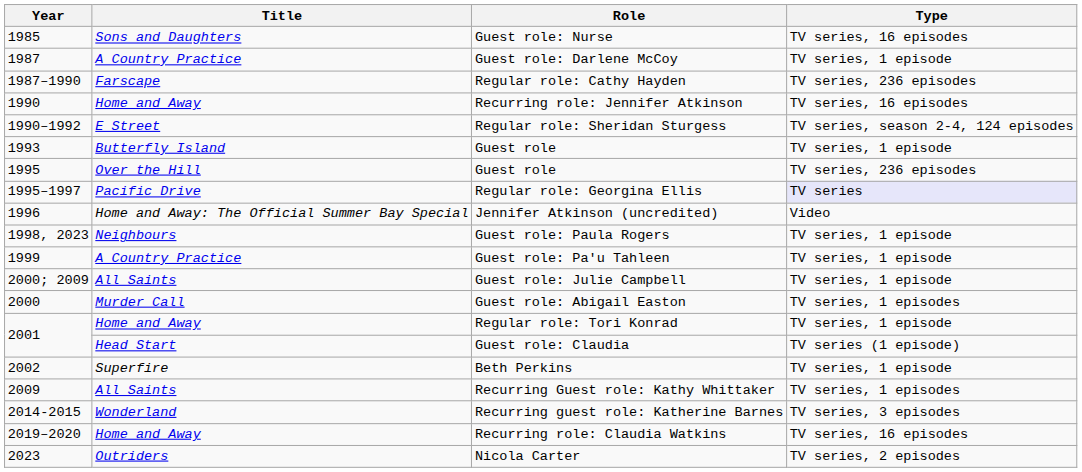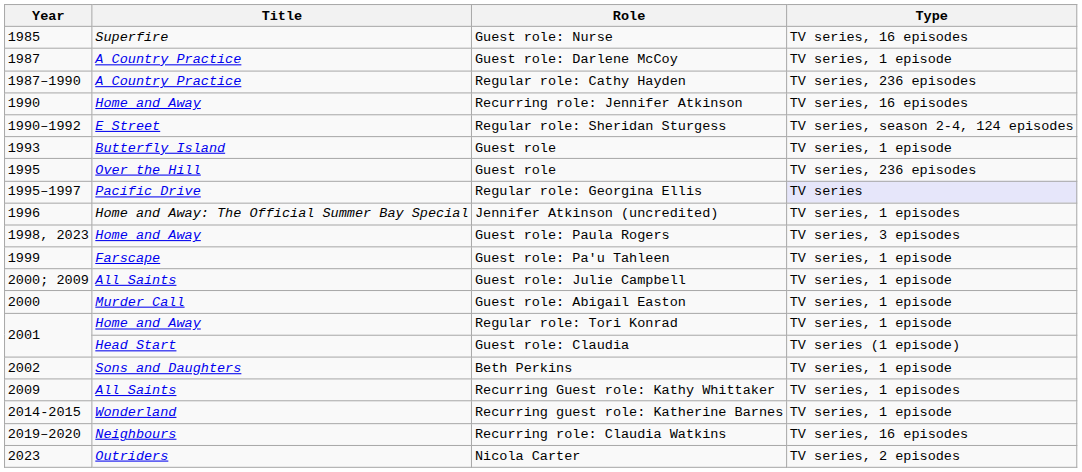 <table class="wikitable sortable plainrowheaders">
 <tr>
 <th scope="col">Year</th>
 <th scope="col">Title</th>
 <th scope="col">Role</th>
 <th scope="col">Type</th>
 </tr>
 <tr>
 <td>1985</td>
-<td><em><a href='#'>Sons and Daughters</a></em></td>
+<td><em>Superfire</em></td>
 <td>Guest role: Nurse</td>
 <td>TV series, 16 episodes</td>
 </tr>
 <tr>
 <td>1987</td>
 <td><em><a href='#'>A Country Practice</a></em></td>
 <td>Guest role: Darlene McCoy</td>
 <td>TV series, 1 episode</td>
 </tr>
 <tr>
 <td>1987–1990</td>
-<td><em><a href='#'>Farscape</a></em></td>
+<td><em><a href='#'>A Country Practice</a></em></td>
 <td>Regular role: Cathy Hayden</td>
 <td>TV series, 236 episodes</td>
 </tr>
 <tr>
 <td>1990</td>
 <td><em><a href='#'>Home and Away</a></em></td>
 <td>Recurring role: Jennifer Atkinson</td>
 <td>TV series, 16 episodes</td>
 </tr>
 <tr>
 <td>1990–1992</td>
 <td><em><a href='#'>E Street</a></em></td>
 <td>Regular role: Sheridan Sturgess</td>
 <td>TV series, season 2-4, 124 episodes</td>
 </tr>
 <tr>
 <td>1993</td>
 <td><em><a href='#'>Butterfly Island</a></em></td>
 <td>Guest role</td>
 <td>TV series, 1 episode</td>
 </tr>
 <tr>
 <td>1995</td>
 <td><em><a href='#'>Over the Hill</a></em></td>
 <td>Guest role</td>
 <td>TV series, 236 episodes</td>
 </tr>
 <tr>
 <td>1995–1997</td>
 <td><em><a href='#'>Pacific Drive</a></em></td>
 <td>Regular role: Georgina Ellis</td>
 <td style="background: lavender;">TV series</td>
 </tr>
 <tr>
 <td>1996</td>
 <td><em>Home and Away: The Official Summer Bay Special</em></td>
 <td>Jennifer Atkinson (uncredited)</td>
-<td>Video</td>
+<td>TV series, 1 episodes</td>
 </tr>
 <tr>
 <td>1998, 2023</td>
-<td><em><a href='#'>Neighbours</a></em></td>
+<td><em><a href='#'>Home and Away</a></em></td>
 <td>Guest role: Paula Rogers</td>
-<td>TV series, 1 episode</td>
+<td>TV series, 3 episodes</td>
 </tr>
 <tr>
 <td>1999</td>
-<td><em><a href='#'>A Country Practice</a></em></td>
+<td><em><a href='#'>Farscape</a></em></td>
 <td>Guest role: Pa'u Tahleen</td>
 <td>TV series, 1 episode</td>
 </tr>
 <tr>
 <td>2000; 2009</td>
 <td><em><a href='#'>All Saints</a></em></td>
 <td>Guest role: Julie Campbell</td>
 <td>TV series, 1 episode</td>
 </tr>
 <tr>
 <td>2000</td>
 <td><em><a href='#'>Murder Call</a></em></td>
 <td>Guest role: Abigail Easton</td>
-<td>TV series, 1 episodes</td>
+<td>TV series, 1 episode</td>
 </tr>
 <tr>
 <td rowspan=2>2001</td>
 <td><em><a href='#'>Home and Away</a></em></td>
 <td>Regular role: Tori Konrad</td>
 <td>TV series, 1 episode</td>
 </tr>
 <tr>
 <td><em><a href='#'>Head Start</a></em></td>
 <td>Guest role: Claudia</td>
 <td>TV series (1 episode)</td>
 </tr>
 <tr>
 <td>2002</td>
-<td><em>Superfire</em></td>
+<td><em><a href='#'>Sons and Daughters</a></em></td>
 <td>Beth Perkins</td>
 <td>TV series, 1 episode</td>
 </tr>
 <tr>
 <td>2009</td>
 <td><em><a href='#'>All Saints</a></em></td>
 <td>Recurring Guest role: Kathy Whittaker</td>
 <td>TV series, 1 episodes</td>
 </tr>
 <tr>
 <td>2014-2015</td>
 <td><em><a href='#'>Wonderland</a></em></td>
 <td>Recurring guest role: Katherine Barnes</td>
-<td>TV series, 3 episodes</td>
+<td>TV series, 1 episode</td>
 </tr>
 <tr>
 <td>2019–2020</td>
-<td><em><a href='#'>Home and Away</a></em></td>
+<td><em><a href='#'>Neighbours</a></em></td>
 <td>Recurring role: Claudia Watkins</td>
 <td>TV series, 16 episodes</td>
 </tr>
 <tr>
 <td>2023</td>
 <td><em><a href='#'>Outriders</a></em></td>
 <td>Nicola Carter</td>
 <td>TV series, 2 episodes</td>
 </tr>
 </table>
